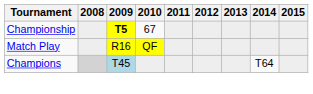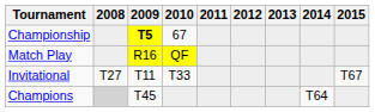 <table class="wikitable" style="text-align:center;">
 <tr>
 <th>Tournament</th>
 <th>2008</th>
 <th>2009</th>
 <th>2010</th>
 <th>2011</th>
 <th>2012</th>
 <th>2013</th>
 <th>2014</th>
 <th>2015</th>
 </tr>
 <tr>
 <td align="left"><a href='#'>Championship</a></td>
 <td style="background:#eeeeee;"></td>
 <td style="background:yellow;"><strong>T5</strong></td>
 <td>67</td>
 <td style="background:#eeeeee;"></td>
 <td style="background:#eeeeee;"></td>
 <td style="background:#eeeeee;"></td>
 <td style="background:#eeeeee;"></td>
 <td style="background:#eeeeee;"></td>
 </tr>
 <tr>
 <td align="left"><a href='#'>Match Play</a></td>
 <td style="background:#eeeeee;"></td>
 <td style="background:yellow;">R16</td>
 <td style="background:yellow;">QF</td>
 <td style="background:#eeeeee;"></td>
 <td style="background:#eeeeee;"></td>
 <td style="background:#eeeeee;"></td>
 <td style="background:#eeeeee;"></td>
 <td style="background:#eeeeee;"></td>
 </tr>
 <tr>
+<td align="left"><a href='#'>Invitational</a></td>
+<td>T27</td>
+<td>T11</td>
+<td>T33</td>
+<td style="background:#eeeeee;"></td>
+<td style="background:#eeeeee;"></td>
+<td style="background:#eeeeee;"></td>
+<td style="background:#eeeeee;"></td>
+<td>T67</td>
+</tr>
+<tr>
 <td align="left"><a href='#'>Champions</a></td>
 <td style="background:#D3D3D3;"></td>
-<td style="background: lightblue;">T45</td>
+<td>T45</td>
 <td style="background:#eeeeee;"></td>
 <td style="background:#eeeeee;"></td>
 <td style="background:#eeeeee;"></td>
 <td style="background:#eeeeee;"></td>
 <td>T64</td>
 <td style="background:#eeeeee;"></td>
 </tr>
 </table>
